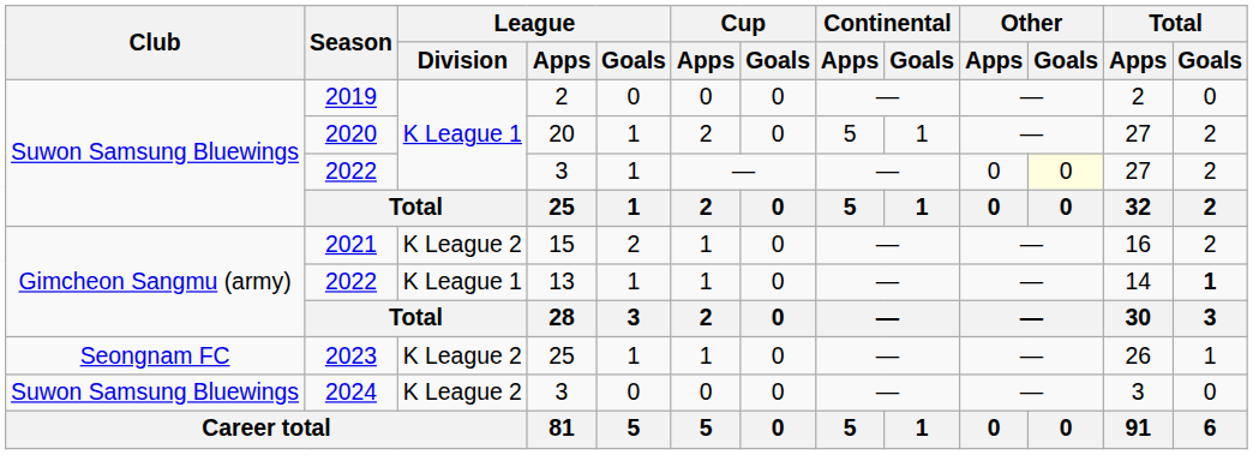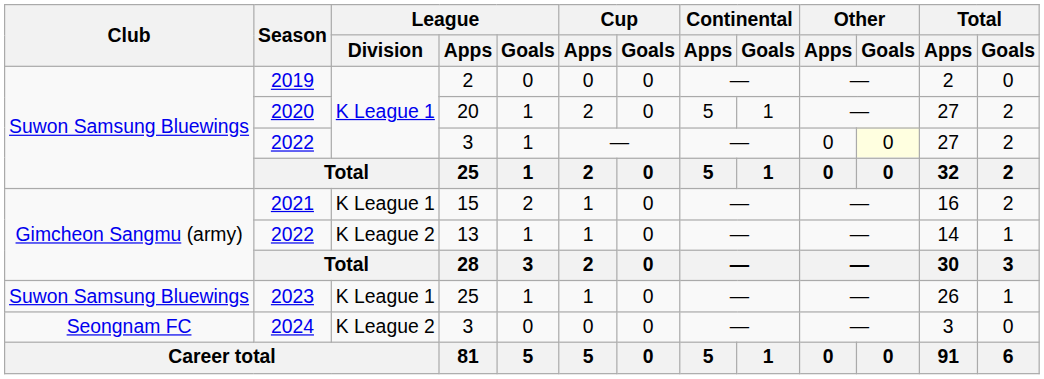 <table class="wikitable" style="text-align: center">
 <tr>
 <th rowspan="2">Club</th>
 <th rowspan="2">Season</th>
 <th colspan="3">League</th>
 <th colspan="2">Cup</th>
 <th colspan="2">Continental</th>
 <th colspan="2">Other</th>
 <th colspan="2">Total</th>
 </tr>
 <tr>
 <th>Division</th>
 <th>Apps</th>
 <th>Goals</th>
 <th>Apps</th>
 <th>Goals</th>
 <th>Apps</th>
 <th>Goals</th>
 <th>Apps</th>
 <th>Goals</th>
 <th>Apps</th>
 <th>Goals</th>
 </tr>
 <tr>
 <td rowspan="4"><a href='#'>Suwon Samsung Bluewings</a></td>
 <td><a href='#'>2019</a></td>
 <td rowspan="3"><a href='#'>K League 1</a></td>
 <td>2</td>
 <td>0</td>
 <td>0</td>
 <td>0</td>
 <td colspan="2">—</td>
 <td colspan="2">—</td>
 <td>2</td>
 <td>0</td>
 </tr>
 <tr>
 <td><a href='#'>2020</a></td>
 <td>20</td>
 <td>1</td>
 <td>2</td>
 <td>0</td>
 <td>5</td>
 <td>1</td>
 <td colspan="2">—</td>
 <td>27</td>
 <td>2</td>
 </tr>
 <tr>
 <td><a href='#'>2022</a></td>
 <td>3</td>
 <td>1</td>
 <td colspan="2">—</td>
 <td colspan="2">—</td>
 <td>0</td>
 <td style="background: lightyellow;">0</td>
 <td>27</td>
 <td>2</td>
 </tr>
 <tr>
 <th colspan=2>Total</th>
 <th>25</th>
 <th>1</th>
 <th>2</th>
 <th>0</th>
 <th>5</th>
 <th>1</th>
 <th>0</th>
 <th>0</th>
 <th>32</th>
 <th>2</th>
 </tr>
 <tr>
 <td rowspan="3"><a href='#'>Gimcheon Sangmu</a> (army)</td>
 <td><a href='#'>2021</a></td>
-<td>K League 2</td>
+<td>K League 1</td>
 <td>15</td>
 <td>2</td>
 <td>1</td>
 <td>0</td>
 <td colspan="2">—</td>
 <td colspan="2">—</td>
 <td>16</td>
 <td>2</td>
 </tr>
 <tr>
 <td><a href='#'>2022</a></td>
-<td>K League 1</td>
+<td>K League 2</td>
 <td>13</td>
 <td>1</td>
 <td>1</td>
 <td>0</td>
 <td colspan="2">—</td>
 <td colspan="2">—</td>
 <td>14</td>
-<td><strong>1</strong></td>
+<td>1</td>
 </tr>
 <tr>
 <th colspan=2>Total</th>
 <th>28</th>
 <th>3</th>
 <th>2</th>
 <th>0</th>
 <th colspan="2">—</th>
 <th colspan="2">—</th>
 <th>30</th>
 <th>3</th>
 </tr>
 <tr>
-<td><a href='#'>Seongnam FC</a></td>
+<td><a href='#'>Suwon Samsung Bluewings</a></td>
 <td><a href='#'>2023</a></td>
-<td>K League 2</td>
+<td>K League 1</td>
 <td>25</td>
 <td>1</td>
 <td>1</td>
 <td>0</td>
 <td colspan="2">—</td>
 <td colspan="2">—</td>
 <td>26</td>
 <td>1</td>
 </tr>
 <tr>
-<td><a href='#'>Suwon Samsung Bluewings</a></td>
+<td><a href='#'>Seongnam FC</a></td>
 <td><a href='#'>2024</a></td>
 <td>K League 2</td>
 <td>3</td>
 <td>0</td>
 <td>0</td>
 <td>0</td>
 <td colspan="2">—</td>
 <td colspan="2">—</td>
 <td>3</td>
 <td>0</td>
 </tr>
 <tr>
 <th colspan=3>Career total</th>
 <th>81</th>
 <th>5</th>
 <th>5</th>
 <th>0</th>
 <th>5</th>
 <th>1</th>
 <th>0</th>
 <th>0</th>
 <th>91</th>
 <th>6</th>
 </tr>
 </table>
